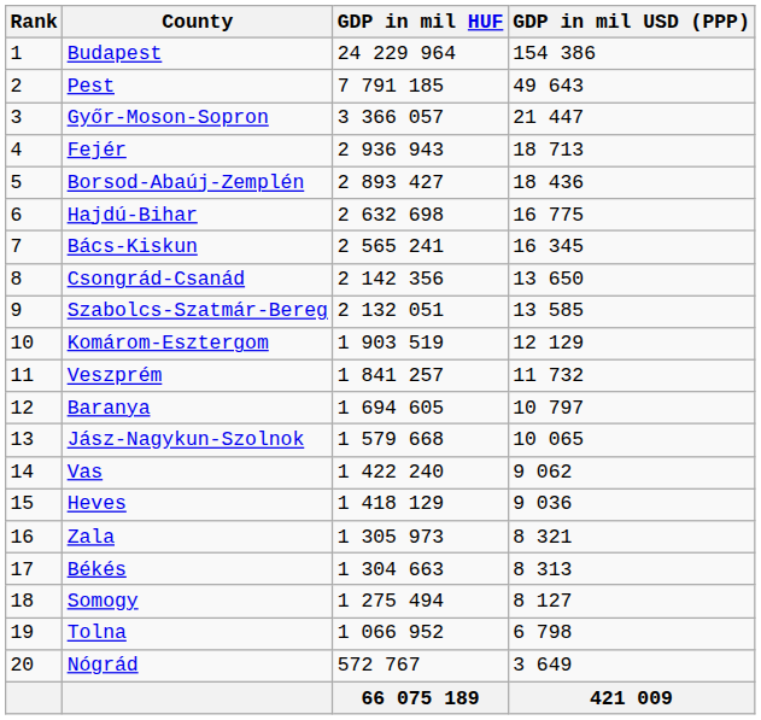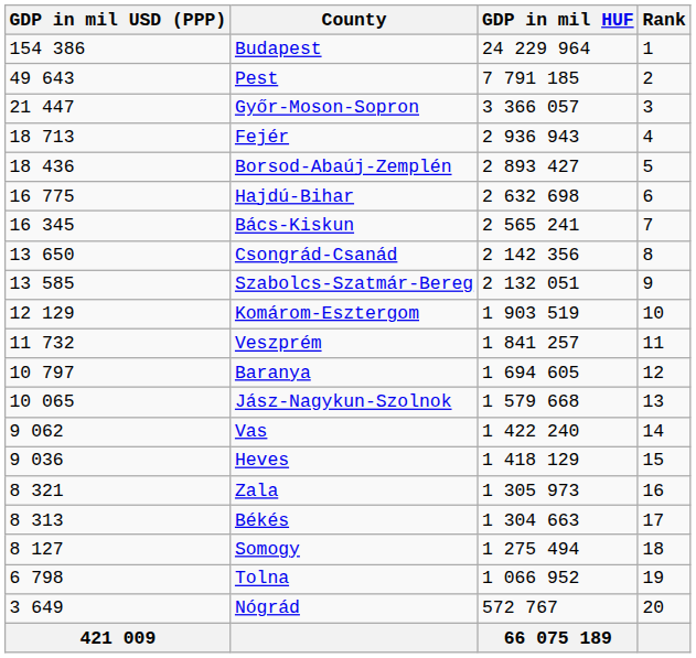 <table class="wikitable sortable">
 <tr>
-<th>Rank</th>
+<th>GDP in mil USD (PPP)</th>
 <th>County</th>
 <th>GDP in mil <a href='#'>HUF</a></th>
-<th>GDP in mil USD (PPP)</th>
+<th>Rank</th>
 </tr>
 <tr>
-<td>1</td>
+<td>154 386</td>
 <td><a href='#'>Budapest</a></td>
 <td>24 229 964</td>
-<td>154 386</td>
+<td>1</td>
 </tr>
 <tr>
-<td>2</td>
+<td>49 643</td>
 <td><a href='#'>Pest</a></td>
 <td>7 791 185</td>
-<td>49 643</td>
+<td>2</td>
 </tr>
 <tr>
-<td>3</td>
+<td>21 447</td>
 <td><a href='#'>Győr-Moson-Sopron</a></td>
 <td>3 366 057</td>
-<td>21 447</td>
+<td>3</td>
 </tr>
 <tr>
-<td>4</td>
+<td>18 713</td>
 <td><a href='#'>Fejér</a></td>
 <td>2 936 943</td>
-<td>18 713</td>
+<td>4</td>
 </tr>
 <tr>
-<td>5</td>
+<td>18 436</td>
 <td><a href='#'>Borsod-Abaúj-Zemplén</a></td>
 <td>2 893 427</td>
-<td>18 436</td>
+<td>5</td>
 </tr>
 <tr>
-<td>6</td>
+<td>16 775</td>
 <td><a href='#'>Hajdú-Bihar</a></td>
 <td>2 632 698</td>
-<td>16 775</td>
+<td>6</td>
 </tr>
 <tr>
-<td>7</td>
+<td>16 345</td>
 <td><a href='#'>Bács-Kiskun</a></td>
 <td>2 565 241</td>
-<td>16 345</td>
+<td>7</td>
 </tr>
 <tr>
-<td>8</td>
+<td>13 650</td>
 <td><a href='#'>Csongrád-Csanád</a></td>
 <td>2 142 356</td>
-<td>13 650</td>
+<td>8</td>
 </tr>
 <tr>
-<td>9</td>
+<td>13 585</td>
 <td><a href='#'>Szabolcs-Szatmár-Bereg</a></td>
 <td>2 132 051</td>
-<td>13 585</td>
+<td>9</td>
 </tr>
 <tr>
-<td>10</td>
+<td>12 129</td>
 <td><a href='#'>Komárom-Esztergom</a></td>
 <td>1 903 519</td>
-<td>12 129</td>
+<td>10</td>
 </tr>
 <tr>
-<td>11</td>
+<td>11 732</td>
 <td><a href='#'>Veszprém</a></td>
 <td>1 841 257</td>
-<td>11 732</td>
+<td>11</td>
 </tr>
 <tr>
-<td>12</td>
+<td>10 797</td>
 <td><a href='#'>Baranya</a></td>
 <td>1 694 605</td>
-<td>10 797</td>
+<td>12</td>
 </tr>
 <tr>
-<td>13</td>
+<td>10 065</td>
 <td><a href='#'>Jász-Nagykun-Szolnok</a></td>
 <td>1 579 668</td>
-<td>10 065</td>
+<td>13</td>
 </tr>
 <tr>
-<td>14</td>
+<td>9 062</td>
 <td><a href='#'>Vas</a></td>
 <td>1 422 240</td>
-<td>9 062</td>
+<td>14</td>
 </tr>
 <tr>
-<td>15</td>
+<td>9 036</td>
 <td><a href='#'>Heves</a></td>
 <td>1 418 129</td>
-<td>9 036</td>
+<td>15</td>
 </tr>
 <tr>
-<td>16</td>
+<td>8 321</td>
 <td><a href='#'>Zala</a></td>
 <td>1 305 973</td>
-<td>8 321</td>
+<td>16</td>
 </tr>
 <tr>
-<td>17</td>
+<td>8 313</td>
 <td><a href='#'>Békés</a></td>
 <td>1 304 663</td>
-<td>8 313</td>
+<td>17</td>
 </tr>
 <tr>
-<td>18</td>
+<td>8 127</td>
 <td><a href='#'>Somogy</a></td>
 <td>1 275 494</td>
-<td>8 127</td>
+<td>18</td>
 </tr>
 <tr>
-<td>19</td>
+<td>6 798</td>
 <td><a href='#'>Tolna</a></td>
 <td>1 066 952</td>
-<td>6 798</td>
+<td>19</td>
 </tr>
 <tr>
-<td>20</td>
+<td>3 649</td>
 <td><a href='#'>Nógrád</a></td>
 <td>572 767</td>
-<td>3 649</td>
+<td>20</td>
 </tr>
 <tr>
-<th></th>
+<th>421 009</th>
 <th></th>
 <th>66 075 189</th>
-<th>421 009</th>
+<th></th>
 </tr>
 </table>
